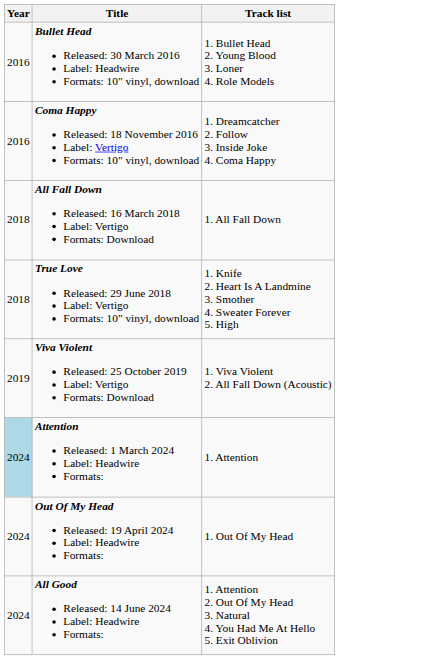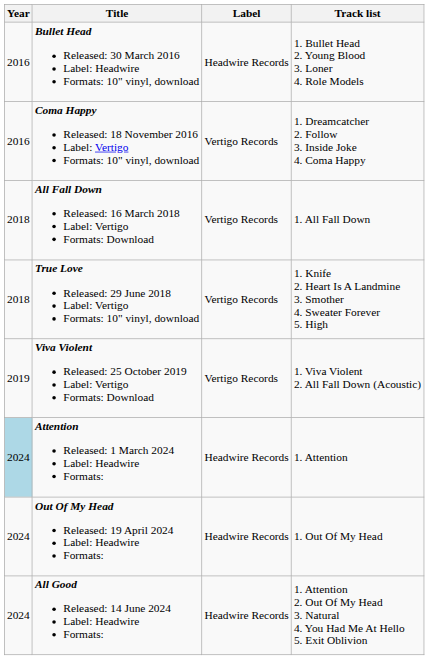 <table class="wikitable">
 <tr>
 <th>Year</th>
 <th>Title</th>
+<th>Label</th>
 <th>Track list</th>
 </tr>
 <tr>
 <td>2016</td>
 <td><strong><em>Bullet Head</em></strong><br><ul><li>Released: 30 March 2016</li><li>Label: Headwire</li><li>Formats: 10" vinyl, download</li></ul></td>
+<td>Headwire Records</td>
 <td>1. Bullet Head <br>2. Young Blood <br>3. Loner <br>4. Role Models</td>
 </tr>
 <tr>
 <td>2016</td>
 <td><strong><em>Coma Happy</em></strong><br><ul><li>Released: 18 November 2016</li><li>Label: <a href='#'>Vertigo</a></li><li>Formats: 10" vinyl, download</li></ul></td>
+<td>Vertigo Records</td>
 <td>1. Dreamcatcher <br>2. Follow <br>3. Inside Joke <br>4. Coma Happy</td>
 </tr>
 <tr>
 <td>2018</td>
 <td><strong><em>All Fall Down</em></strong><br><ul><li>Released: 16 March 2018</li><li>Label: Vertigo</li><li>Formats: Download</li></ul></td>
+<td>Vertigo Records</td>
 <td>1. All Fall Down <br></td>
 </tr>
 <tr>
 <td>2018</td>
 <td><strong><em>True Love</em></strong><br><ul><li>Released: 29 June 2018</li><li>Label: Vertigo</li><li>Formats: 10" vinyl, download</li></ul></td>
+<td>Vertigo Records</td>
 <td>1. Knife <br>2. Heart Is A Landmine <br>3. Smother<br>4. Sweater Forever <br>5. High</td>
 </tr>
 <tr>
 <td>2019</td>
 <td><strong><em>Viva Violent</em></strong><br><ul><li>Released: 25 October 2019</li><li>Label: Vertigo</li><li>Formats: Download</li></ul></td>
+<td>Vertigo Records</td>
 <td>1. Viva Violent <br> 2. All Fall Down (Acoustic)</td>
 </tr>
 <tr>
 <td style="background: lightblue;">2024</td>
 <td><strong><em>Attention</em></strong><br><ul><li>Released: 1 March 2024</li><li>Label: Headwire</li><li>Formats:</li></ul></td>
+<td>Headwire Records</td>
 <td>1. Attention</td>
 </tr>
 <tr>
 <td>2024</td>
 <td><strong><em>Out Of My Head</em></strong><br><ul><li>Released: 19 April 2024</li><li>Label: Headwire</li><li>Formats:</li></ul></td>
+<td>Headwire Records</td>
 <td>1. Out Of My Head</td>
 </tr>
 <tr>
 <td>2024</td>
 <td><strong><em>All Good</em></strong><br><ul><li>Released: 14 June 2024</li><li>Label: Headwire</li><li>Formats:</li></ul></td>
+<td>Headwire Records</td>
 <td>1. Attention<br>2. Out Of My Head<br>3. Natural<br>4. You Had Me At Hello<br>5. Exit Oblivion</td>
 </tr>
 </table>
